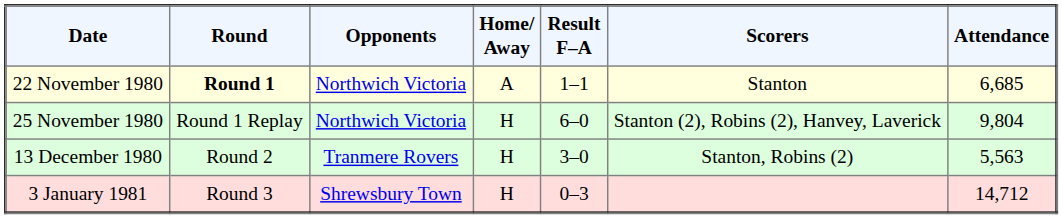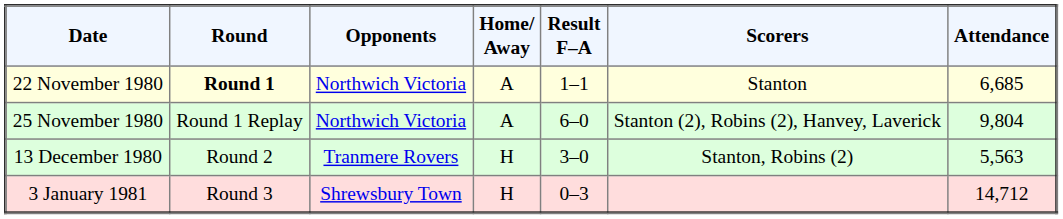 <table border="2" cellpadding="4" style="border-collapse:collapse; text-align:center; font-size:smaller;">
 <tr style="background:#f0f6ff;">
 <th><strong>Date</strong></th>
 <th><strong>Round</strong></th>
 <th><strong>Opponents</strong></th>
 <th><strong>Home/<br>Away</strong></th>
 <th><strong>Result<br>F–A</strong></th>
 <th><strong>Scorers</strong></th>
 <th><strong>Attendance</strong></th>
 </tr>
 <tr bgcolor="#ffffdd">
 <td>22 November 1980</td>
 <td><strong>Round 1</strong></td>
 <td><a href='#'>Northwich Victoria</a></td>
 <td>A</td>
 <td>1–1</td>
 <td>Stanton</td>
 <td>6,685</td>
 </tr>
 <tr bgcolor="#ddffdd">
 <td>25 November 1980</td>
 <td>Round 1 Replay</td>
 <td><a href='#'>Northwich Victoria</a></td>
-<td>H</td>
+<td>A</td>
 <td>6–0</td>
 <td>Stanton (2), Robins (2), Hanvey, Laverick</td>
 <td>9,804</td>
 </tr>
 <tr bgcolor="#ddffdd">
 <td>13 December 1980</td>
 <td>Round 2</td>
 <td><a href='#'>Tranmere Rovers</a></td>
 <td>H</td>
 <td>3–0</td>
 <td>Stanton, Robins (2)</td>
 <td>5,563</td>
 </tr>
 <tr bgcolor="#ffdddd">
 <td>3 January 1981</td>
 <td>Round 3</td>
 <td><a href='#'>Shrewsbury Town</a></td>
 <td>H</td>
 <td>0–3</td>
 <td></td>
 <td>14,712</td>
 </tr>
 </table>
